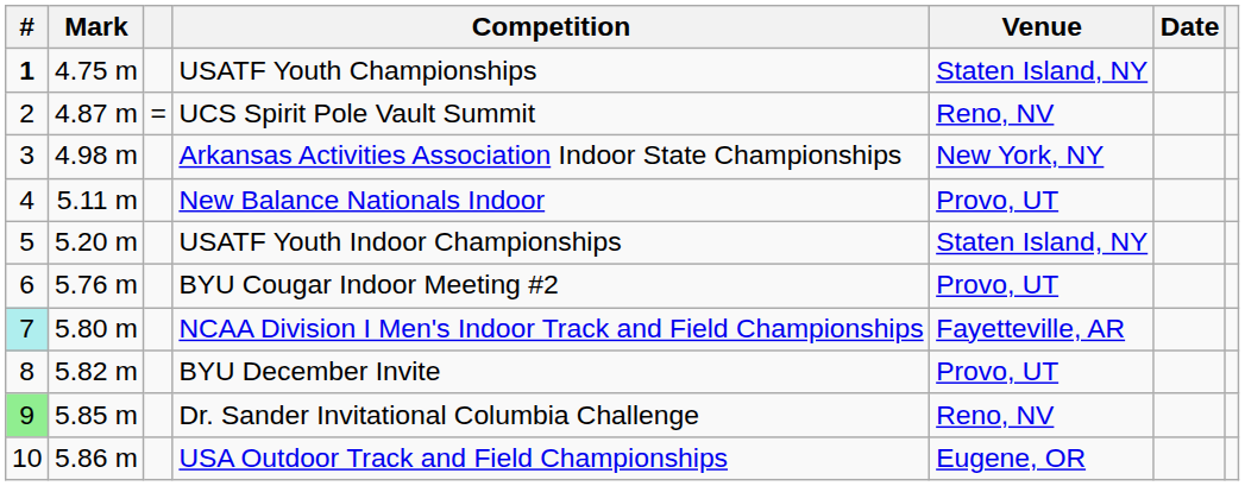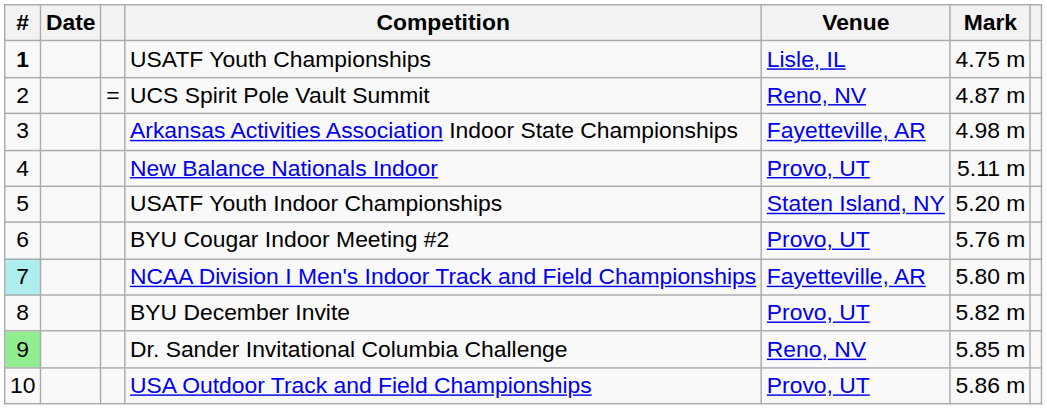 <table class="wikitable sortable">
 <tr>
 <th>#</th>
-<th>Mark</th>
+<th>Date</th>
 <th class=unsortable></th>
 <th>Competition</th>
 <th>Venue</th>
-<th>Date</th>
+<th>Mark</th>
 <th></th>
 </tr>
 <tr>
 <td align=center><strong>1</strong></td>
-<td align=right>4.75 m</td>
+<td align=right></td>
 <td></td>
 <td>USATF Youth Championships</td>
-<td><a href='#'>Staten Island, NY</a></td>
-<td align=right></td>
+<td><a href='#'>Lisle, IL</a></td>
+<td align=right>4.75 m</td>
 <td></td>
 </tr>
 <tr>
 <td align=center>2</td>
-<td align=right>4.87 m</td>
+<td align=right></td>
 <td>=</td>
 <td>UCS Spirit Pole Vault Summit</td>
 <td><a href='#'>Reno, NV</a></td>
-<td align=right></td>
+<td align=right>4.87 m</td>
 <td></td>
 </tr>
 <tr>
 <td align=center>3</td>
-<td align=right>4.98 m</td>
+<td align=right></td>
 <td></td>
 <td><a href='#'>Arkansas Activities Association</a> Indoor State Championships</td>
-<td><a href='#'>New York, NY</a></td>
-<td align=right></td>
+<td><a href='#'>Fayetteville, AR</a></td>
+<td align=right>4.98 m</td>
 <td></td>
 </tr>
 <tr>
 <td align=center>4</td>
-<td align=right>5.11 m</td>
+<td align=right></td>
 <td></td>
 <td><a href='#'>New Balance Nationals Indoor</a></td>
 <td><a href='#'>Provo, UT</a></td>
-<td align=right></td>
+<td align=right>5.11 m</td>
 <td></td>
 </tr>
 <tr>
 <td align=center>5</td>
-<td align=right>5.20 m</td>
+<td align=right></td>
 <td></td>
 <td>USATF Youth Indoor Championships</td>
 <td><a href='#'>Staten Island, NY</a></td>
-<td align=right></td>
+<td align=right>5.20 m</td>
 <td></td>
 </tr>
 <tr>
 <td align=center>6</td>
-<td align=right>5.76 m</td>
+<td align=right></td>
 <td></td>
 <td>BYU Cougar Indoor Meeting #2</td>
 <td><a href='#'>Provo, UT</a></td>
-<td align=right></td>
+<td align=right>5.76 m</td>
 <td></td>
 </tr>
 <tr>
 <td align=center style="background: paleturquoise;">7</td>
-<td align=right>5.80 m</td>
+<td align=right><a href='#'></a></td>
 <td></td>
 <td><a href='#'>NCAA Division I Men's Indoor Track and Field Championships</a></td>
 <td><a href='#'>Fayetteville, AR</a></td>
-<td align=right><a href='#'></a></td>
+<td align=right>5.80 m</td>
 <td></td>
 </tr>
 <tr>
 <td align=center>8</td>
-<td align=right>5.82 m</td>
+<td align=right></td>
 <td></td>
 <td>BYU December Invite</td>
 <td><a href='#'>Provo, UT</a></td>
-<td align=right></td>
+<td align=right>5.82 m</td>
 <td></td>
 </tr>
 <tr>
 <td align=center style="background: lightgreen;">9</td>
-<td align=right>5.85 m</td>
+<td align=right></td>
 <td></td>
 <td>Dr. Sander Invitational Columbia Challenge</td>
 <td><a href='#'>Reno, NV</a></td>
-<td align=right></td>
+<td align=right>5.85 m</td>
 <td></td>
 </tr>
 <tr>
 <td align=center>10</td>
-<td align=right>5.86 m</td>
+<td align=right><a href='#'></a></td>
 <td></td>
 <td><a href='#'>USA Outdoor Track and Field Championships</a></td>
-<td><a href='#'>Eugene, OR</a></td>
-<td align=right><a href='#'></a></td>
+<td><a href='#'>Provo, UT</a></td>
+<td align=right>5.86 m</td>
 <td></td>
 </tr>
 </table>
